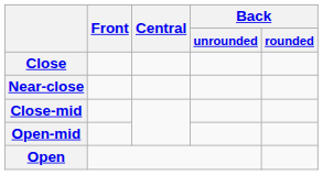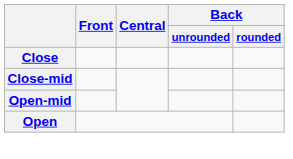 <table class="wikitable" style="text-align:center;">
 <tr>
 <th rowspan=2></th>
 <th scope="col" rowspan="2"><a href='#'>Front</a></th>
 <th scope="col" rowspan="2"><a href='#'>Central</a></th>
 <th scope="col" colspan="2"><a href='#'>Back</a></th>
 </tr>
 <tr>
 <th><small><a href='#'>unrounded</a></small></th>
 <th><small><a href='#'>rounded</a></small></th>
 </tr>
 <tr>
 <th><a href='#'>Close</a></th>
-<td></td>
-<td></td>
-<td></td>
-<td></td>
-</tr>
-<tr>
-<th><a href='#'>Near-close</a></th>
 <td></td>
 <td></td>
 <td></td>
 <td></td>
 </tr>
 <tr>
 <th><a href='#'>Close-mid</a></th>
 <td></td>
 <td rowspan="2"></td>
 <td></td>
 <td></td>
 </tr>
 <tr>
 <th><a href='#'>Open-mid</a></th>
 <td></td>
 <td></td>
 <td></td>
 </tr>
 <tr>
 <th><a href='#'>Open</a></th>
 <td colspan="3"></td>
 <td></td>
 </tr>
 </table>
